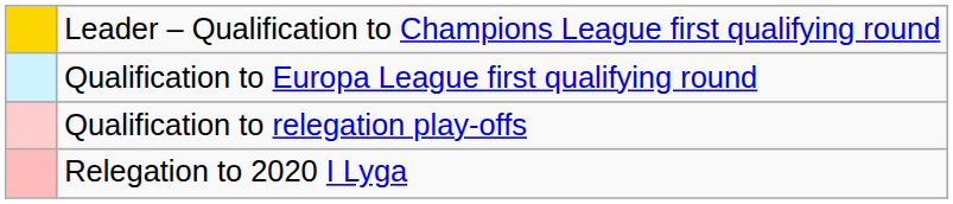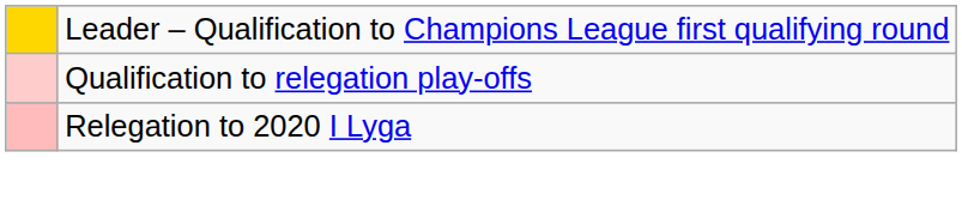 <table class="wikitable">
 <tr>
 <td style="width:20px; background:gold;"></td>
 <td>Leader – Qualification to <a href='#'>Champions League first qualifying round</a></td>
-</tr>
-<tr>
-<td style="width:20px; background:#CCF3FF;"></td>
-<td>Qualification to <a href='#'>Europa League first qualifying round</a></td>
 </tr>
 <tr>
 <td style="width:20px; background:#FFCCCC;"></td>
 <td>Qualification to <a href='#'>relegation play-offs</a></td>
 </tr>
 <tr>
 <td style="width:20px; background:#FFBBBB;"></td>
 <td>Relegation to 2020 <a href='#'>I Lyga</a></td>
 </tr>
 </table>
